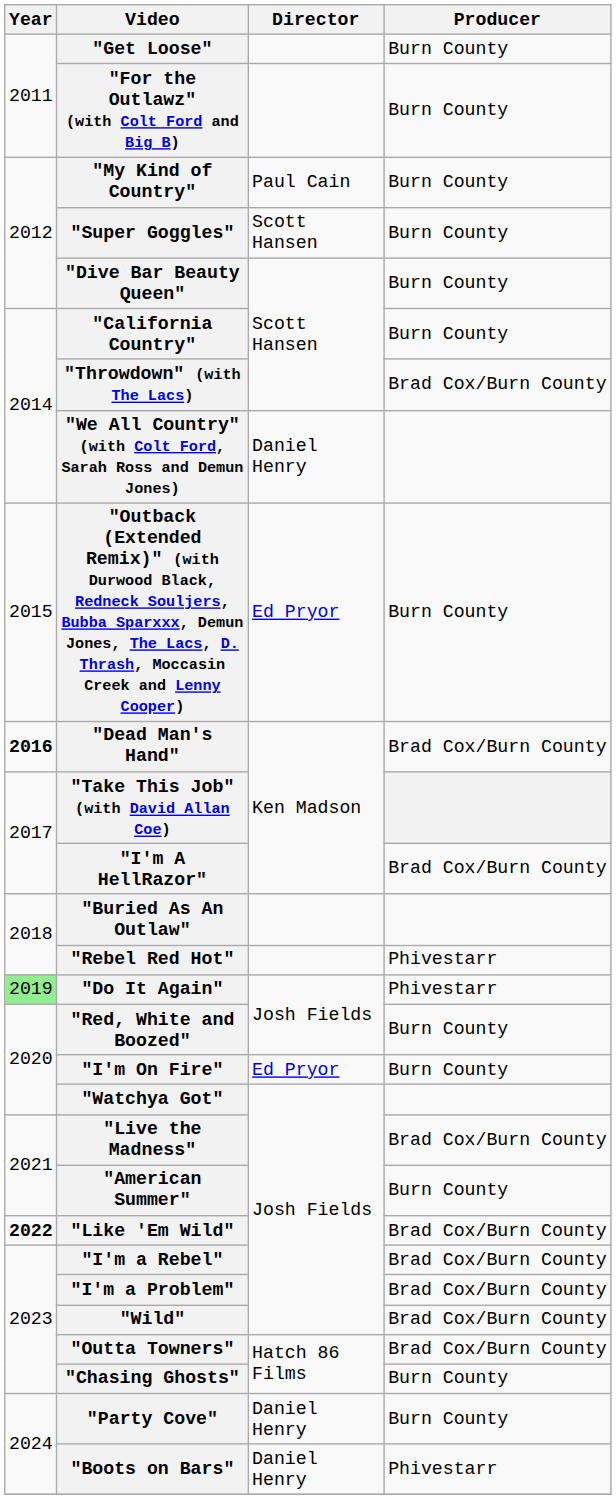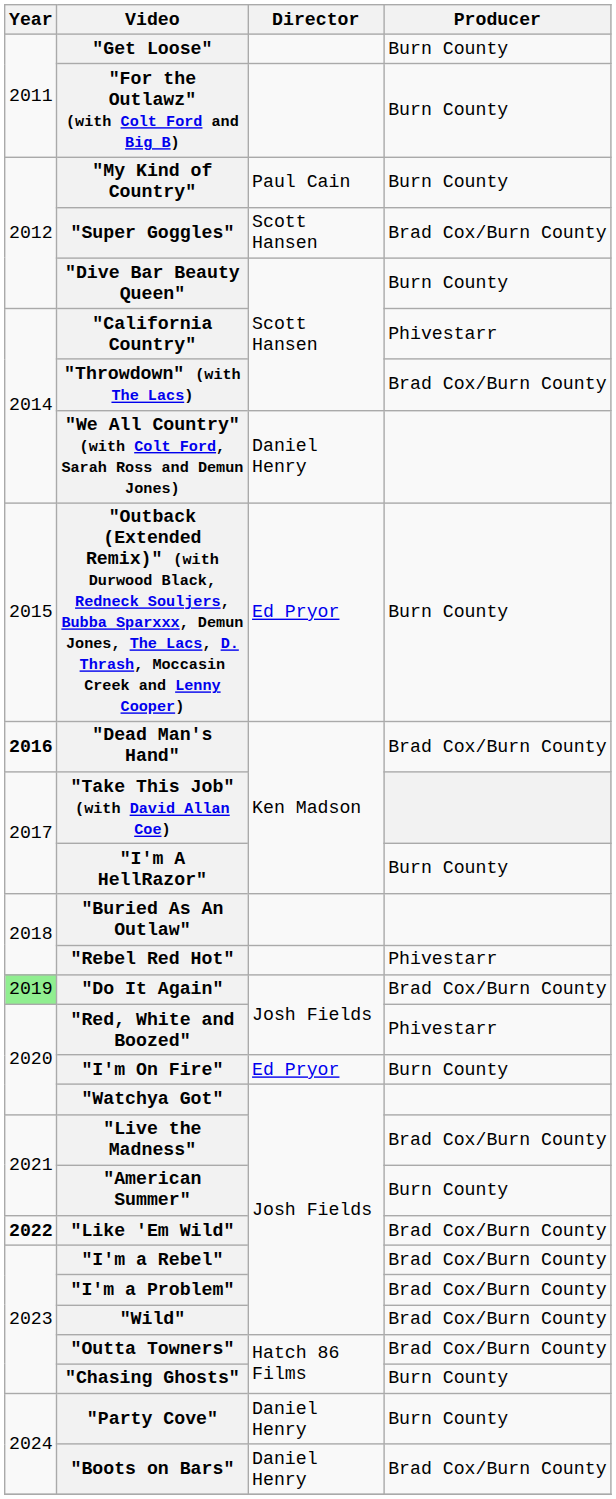 <table class="wikitable plainrowheaders">
 <tr>
 <th style="width:1em;">Year</th>
 <th style="width:10em;">Video</th>
 <th style="width:7em;">Director</th>
 <th>Producer</th>
 </tr>
 <tr>
 <td rowspan="2">2011</td>
 <th scope="row">"Get Loose"</th>
 <td></td>
 <td>Burn County</td>
 </tr>
 <tr>
 <th scope="row">"For the Outlawz"<br><small>(with <a href='#'>Colt Ford</a> and <a href='#'>Big B</a>)</small></th>
 <td></td>
 <td>Burn County</td>
 </tr>
 <tr>
 <td rowspan="3">2012</td>
 <th scope="row">"My Kind of Country"</th>
 <td>Paul Cain</td>
 <td>Burn County</td>
 </tr>
 <tr>
 <th scope="row">"Super Goggles"</th>
 <td>Scott Hansen</td>
-<td>Burn County</td>
+<td>Brad Cox/Burn County</td>
 </tr>
 <tr>
 <th scope="row">"Dive Bar Beauty Queen"</th>
 <td rowspan="3">Scott Hansen</td>
 <td>Burn County</td>
 </tr>
 <tr>
 <td rowspan="3">2014</td>
 <th scope="row">"California Country"</th>
-<td>Burn County</td>
+<td>Phivestarr</td>
 </tr>
 <tr>
 <th scope="row">"Throwdown" <small>(with <a href='#'>The Lacs</a>)</small></th>
 <td>Brad Cox/Burn County</td>
 </tr>
 <tr>
 <th scope="row">"We All Country" <small>(with <a href='#'>Colt Ford</a>,<br>Sarah Ross and Demun Jones)</small></th>
 <td>Daniel Henry</td>
 <td></td>
 </tr>
 <tr>
 <td rowspan="1">2015</td>
 <th scope="row">"Outback (Extended Remix)" <small>(with Durwood Black, <a href='#'>Redneck Souljers</a>, <a href='#'>Bubba Sparxxx</a>, Demun Jones, <a href='#'>The Lacs</a>, <a href='#'>D. Thrash</a>, Moccasin Creek and <a href='#'>Lenny Cooper</a>)</small></th>
 <td><a href='#'>Ed Pryor</a></td>
 <td>Burn County</td>
 </tr>
 <tr>
 <td rowspan="1"><strong>2016</strong></td>
 <th scope="row">"Dead Man's Hand"</th>
 <td rowspan="3">Ken Madson</td>
 <td>Brad Cox/Burn County</td>
 </tr>
 <tr>
 <td rowspan="2">2017</td>
 <th scope="row">"Take This Job" <small>(with <a href='#'>David Allan Coe</a>)</small></th>
 <th></th>
 </tr>
 <tr>
 <th scope="row">"I'm A HellRazor"</th>
-<td>Brad Cox/Burn County</td>
+<td>Burn County</td>
 </tr>
 <tr>
 <td rowspan="2">2018</td>
 <th scope="row">"Buried As An Outlaw"</th>
 <td></td>
 <td></td>
 </tr>
 <tr>
 <th scope="row">"Rebel Red Hot"</th>
 <td></td>
 <td>Phivestarr</td>
 </tr>
 <tr>
 <td style="background: lightgreen;">2019</td>
 <th scope="row">"Do It Again"</th>
 <td rowspan="2">Josh Fields</td>
-<td>Phivestarr</td>
+<td>Brad Cox/Burn County</td>
 </tr>
 <tr>
 <td rowspan="3">2020</td>
 <th scope="row">"Red, White and Boozed"</th>
-<td>Burn County</td>
+<td>Phivestarr</td>
 </tr>
 <tr>
 <th scope="row">"I'm On Fire"</th>
 <td><a href='#'>Ed Pryor</a></td>
 <td>Burn County</td>
 </tr>
 <tr>
 <th scope="row">"Watchya Got"</th>
 <td rowspan="7">Josh Fields</td>
 <td></td>
 </tr>
 <tr>
 <td rowspan="2">2021</td>
 <th scope="row">"Live the Madness"</th>
 <td>Brad Cox/Burn County</td>
 </tr>
 <tr>
 <th scope="row">"American Summer"</th>
 <td>Burn County</td>
 </tr>
 <tr>
 <td><strong>2022</strong></td>
 <th scope="row">"Like 'Em Wild"</th>
 <td>Brad Cox/Burn County</td>
 </tr>
 <tr>
 <td rowspan="5">2023</td>
 <th scope="row">"I'm a Rebel"</th>
 <td>Brad Cox/Burn County</td>
 </tr>
 <tr>
 <th scope="row">"I'm a Problem"</th>
 <td>Brad Cox/Burn County</td>
 </tr>
 <tr>
 <th scope="row">"Wild"</th>
 <td>Brad Cox/Burn County</td>
 </tr>
 <tr>
 <th scope="row">"Outta Towners"</th>
 <td rowspan="2">Hatch 86 Films</td>
 <td>Brad Cox/Burn County</td>
 </tr>
 <tr>
 <th scope="row">"Chasing Ghosts"</th>
 <td>Burn County</td>
 </tr>
 <tr>
 <td rowspan="2">2024</td>
 <th scope="row">"Party Cove"</th>
 <td>Daniel Henry</td>
 <td>Burn County</td>
 </tr>
 <tr>
 <th scope="row">"Boots on Bars"</th>
 <td>Daniel Henry</td>
-<td>Phivestarr</td>
+<td>Brad Cox/Burn County</td>
 </tr>
 <tr>
 </tr>
 </table>
